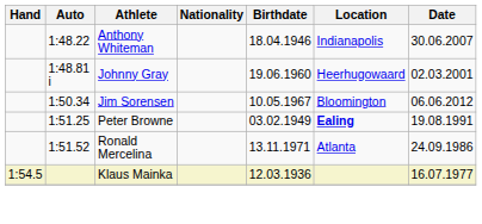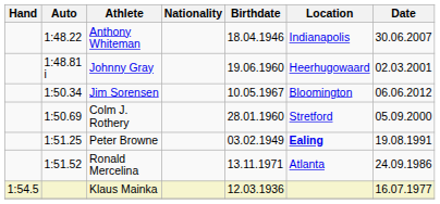 <table class="wikitable">
 <tr>
 <th>Hand</th>
 <th>Auto</th>
 <th>Athlete</th>
 <th>Nationality</th>
 <th>Birthdate</th>
 <th>Location</th>
 <th>Date</th>
 </tr>
 <tr>
 <td></td>
 <td>1:48.22</td>
 <td><a href='#'>Anthony Whiteman</a></td>
 <td></td>
 <td>18.04.1946</td>
 <td><a href='#'>Indianapolis</a></td>
 <td>30.06.2007</td>
 </tr>
 <tr>
 <td></td>
 <td>1:48.81 i</td>
 <td><a href='#'>Johnny Gray</a></td>
 <td></td>
 <td>19.06.1960</td>
 <td><a href='#'>Heerhugowaard</a></td>
 <td>02.03.2001</td>
 </tr>
 <tr>
 <td></td>
 <td>1:50.34</td>
 <td><a href='#'>Jim Sorensen</a></td>
 <td></td>
 <td>10.05.1967</td>
 <td><a href='#'>Bloomington</a></td>
 <td>06.06.2012</td>
 </tr>
 <tr>
 <td></td>
+<td>1:50.69</td>
+<td>Colm J. Rothery</td>
+<td></td>
+<td>28.01.1960</td>
+<td><a href='#'>Stretford</a></td>
+<td>05.09.2000</td>
+</tr>
+<tr>
+<td></td>
 <td>1:51.25</td>
 <td>Peter Browne</td>
 <td></td>
 <td>03.02.1949</td>
 <td><strong><a href='#'>Ealing</a></strong></td>
 <td>19.08.1991</td>
 </tr>
 <tr>
 <td></td>
 <td>1:51.52</td>
 <td>Ronald Mercelina</td>
 <td></td>
 <td>13.11.1971</td>
 <td><a href='#'>Atlanta</a></td>
 <td>24.09.1986</td>
 </tr>
 <tr bgcolor=#f6F5CE>
 <td>1:54.5</td>
 <td></td>
 <td>Klaus Mainka</td>
 <td></td>
 <td>12.03.1936</td>
 <td></td>
 <td>16.07.1977</td>
 </tr>
 <tr>
 </tr>
 </table>
